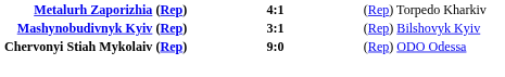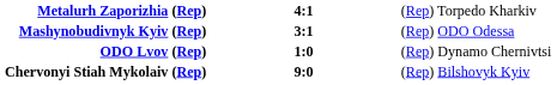 <table width=100% cellspacing=1>
 <tr>
 <th width=20%></th>
 <th width=12%></th>
 <th width=20%></th>
 <th></th>
 </tr>
 <tr style=font-size:90%>
 <td align=right><strong><a href='#'>Metalurh Zaporizhia</a> (<a href='#'>Rep</a>)</strong></td>
 <td align=center><strong>4:1</strong></td>
 <td>(<a href='#'>Rep</a>) Torpedo Kharkiv</td>
 </tr>
 <tr style=font-size:90%>
 <td align=right><strong><a href='#'>Mashynobudivnyk Kyiv</a> (<a href='#'>Rep</a>)</strong></td>
 <td align=center><strong>3:1</strong></td>
-<td>(<a href='#'>Rep</a>) <a href='#'>Bilshovyk Kyiv</a></td>
+<td>(<a href='#'>Rep</a>) <a href='#'>ODO Odessa</a></td>
+</tr>
+<tr style=font-size:90%>
+<td align=right><strong><a href='#'>ODO Lvov</a> (<a href='#'>Rep</a>)</strong></td>
+<td align=center><strong>1:0</strong></td>
+<td>(<a href='#'>Rep</a>) Dynamo Chernivtsi</td>
+<td align=center></td>
 </tr>
 <tr style=font-size:90%>
 <td align=right><strong>Chervonyi Stiah Mykolaiv (<a href='#'>Rep</a>)</strong></td>
 <td align=center><strong>9:0</strong></td>
-<td>(<a href='#'>Rep</a>) <a href='#'>ODO Odessa</a></td>
+<td>(<a href='#'>Rep</a>) <a href='#'>Bilshovyk Kyiv</a></td>
 <td align=center></td>
 </tr>
 </table>
